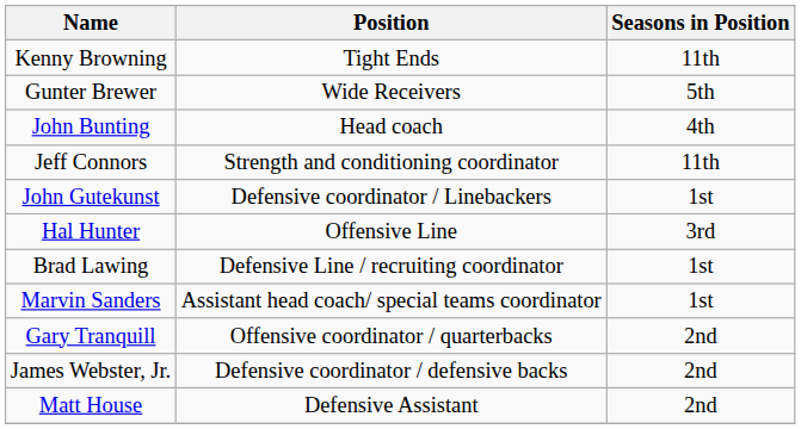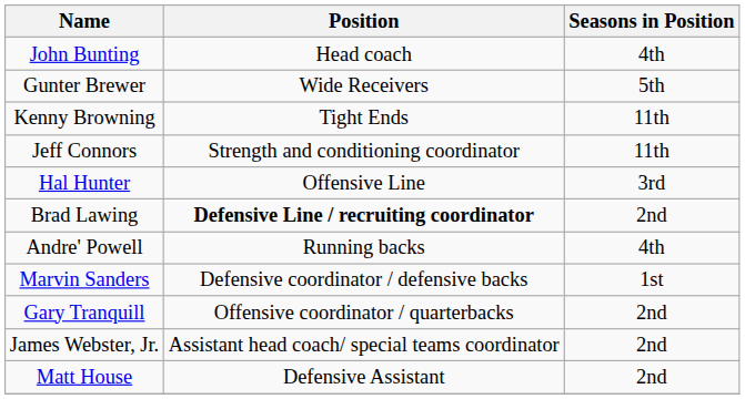 <table class="wikitable">
 <tr>
 <th><strong>Name</strong></th>
 <th><strong>Position</strong> </th>
 <th><strong>Seasons in Position</strong></th>
 </tr>
 <tr align="center">
-<td>Kenny Browning</td>
-<td>Tight Ends</td>
-<td>11th</td>
+<td><a href='#'>John Bunting</a></td>
+<td>Head coach</td>
+<td>4th</td>
 </tr>
 <tr align="center">
 <td>Gunter Brewer</td>
 <td>Wide Receivers</td>
 <td>5th</td>
 </tr>
 <tr align="center">
-<td><a href='#'>John Bunting</a></td>
-<td>Head coach</td>
-<td>4th</td>
+<td>Kenny Browning</td>
+<td>Tight Ends</td>
+<td>11th</td>
 </tr>
 <tr align="center">
 <td>Jeff Connors</td>
 <td>Strength and conditioning coordinator</td>
 <td>11th</td>
-</tr>
-<tr align="center">
-<td><a href='#'>John Gutekunst</a></td>
-<td>Defensive coordinator / Linebackers</td>
-<td>1st</td>
 </tr>
 <tr align="center">
 <td><a href='#'>Hal Hunter</a></td>
 <td>Offensive Line</td>
 <td>3rd</td>
 </tr>
 <tr align="center">
 <td>Brad Lawing</td>
-<td>Defensive Line / recruiting coordinator</td>
-<td>1st</td>
+<td><strong>Defensive Line / recruiting coordinator</strong></td>
+<td>2nd</td>
+</tr>
+<tr align="center">
+<td>Andre' Powell</td>
+<td>Running backs</td>
+<td>4th</td>
 </tr>
 <tr align="center">
 <td><a href='#'>Marvin Sanders</a></td>
-<td>Assistant head coach/ special teams coordinator</td>
+<td>Defensive coordinator / defensive backs</td>
 <td>1st</td>
 </tr>
 <tr align="center">
 <td><a href='#'>Gary Tranquill</a></td>
 <td>Offensive coordinator / quarterbacks</td>
 <td>2nd</td>
 </tr>
 <tr align="center">
 <td>James Webster, Jr.</td>
-<td>Defensive coordinator / defensive backs</td>
+<td>Assistant head coach/ special teams coordinator</td>
 <td>2nd</td>
 </tr>
 <tr align="center">
 <td><a href='#'>Matt House</a></td>
 <td>Defensive Assistant</td>
 <td>2nd</td>
 </tr>
 <tr>
 </tr>
 </table>
